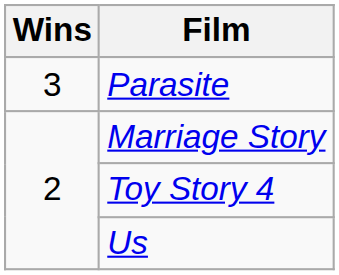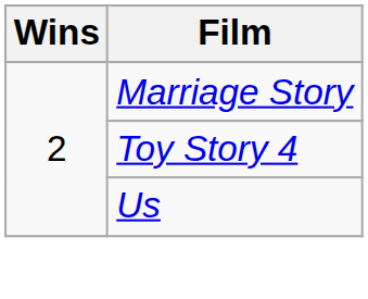 <table class="wikitable">
 <tr>
 <th>Wins</th>
 <th>Film</th>
-</tr>
-<tr>
-<td style="text-align:center;">3</td>
-<td><em><a href='#'>Parasite</a></em></td>
 </tr>
 <tr>
 <td rowspan="3" style="text-align:center;">2</td>
 <td><em><a href='#'>Marriage Story</a></em></td>
 </tr>
 <tr>
 <td><em><a href='#'>Toy Story 4</a></em></td>
 </tr>
 <tr>
 <td><em><a href='#'>Us</a></em></td>
 </tr>
 </table>
